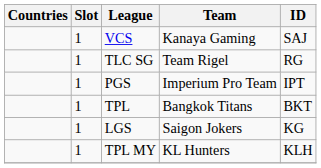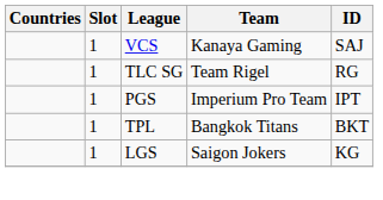 <table class="wikitable">
 <tr>
 <th>Countries</th>
 <th>Slot</th>
 <th>League</th>
 <th>Team</th>
 <th>ID</th>
 </tr>
 <tr>
 <td></td>
 <td>1</td>
 <td><a href='#'>VCS</a></td>
 <td> Kanaya Gaming</td>
 <td>SAJ</td>
 </tr>
 <tr>
 <td></td>
 <td>1</td>
 <td>TLC SG</td>
 <td> Team Rigel</td>
 <td>RG</td>
 </tr>
 <tr>
 <td></td>
 <td>1</td>
 <td>PGS</td>
 <td> Imperium Pro Team</td>
 <td>IPT</td>
 </tr>
 <tr>
 <td></td>
 <td>1</td>
 <td>TPL</td>
 <td> Bangkok Titans</td>
 <td>BKT</td>
 </tr>
 <tr>
 <td></td>
 <td>1</td>
 <td>LGS</td>
 <td> Saigon Jokers</td>
 <td>KG</td>
 </tr>
 <tr>
-<td></td>
-<td>1</td>
-<td>TPL MY</td>
-<td> KL Hunters</td>
-<td>KLH</td>
-</tr>
-<tr>
 </tr>
 </table>
